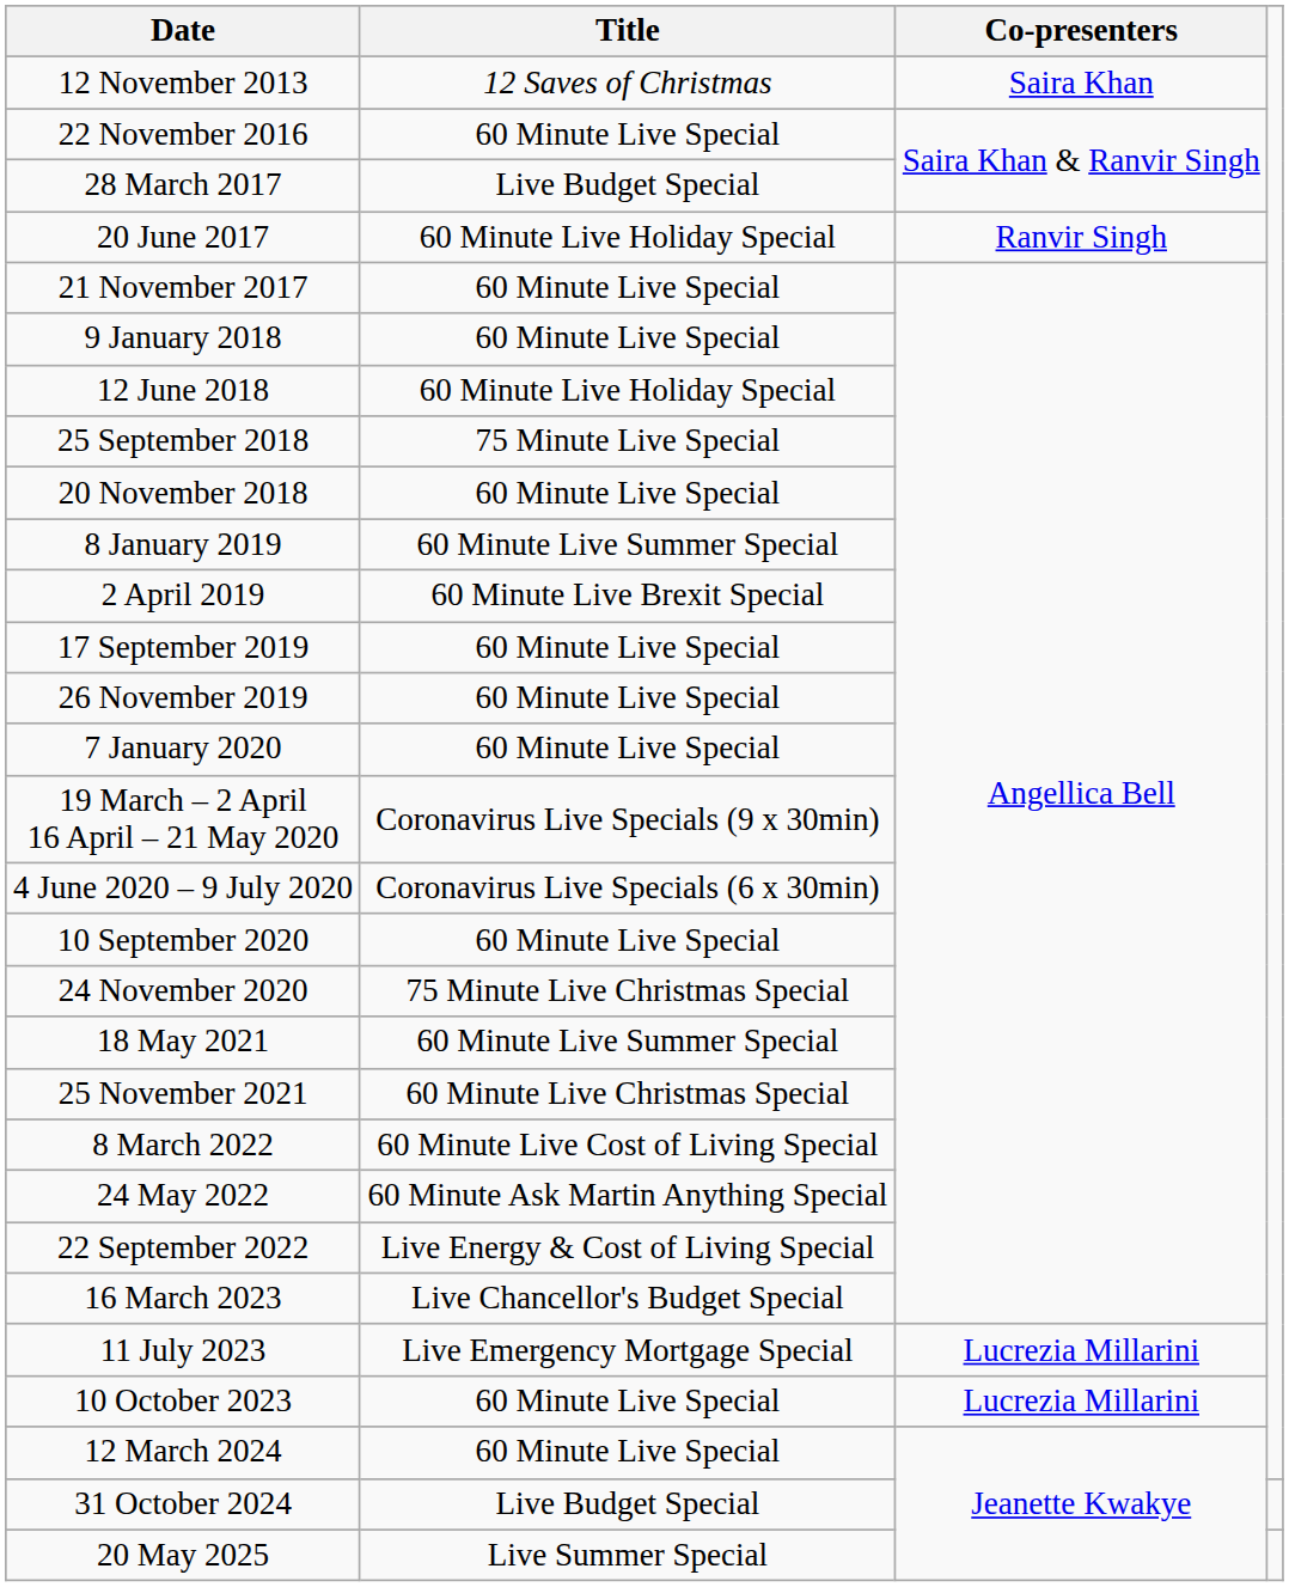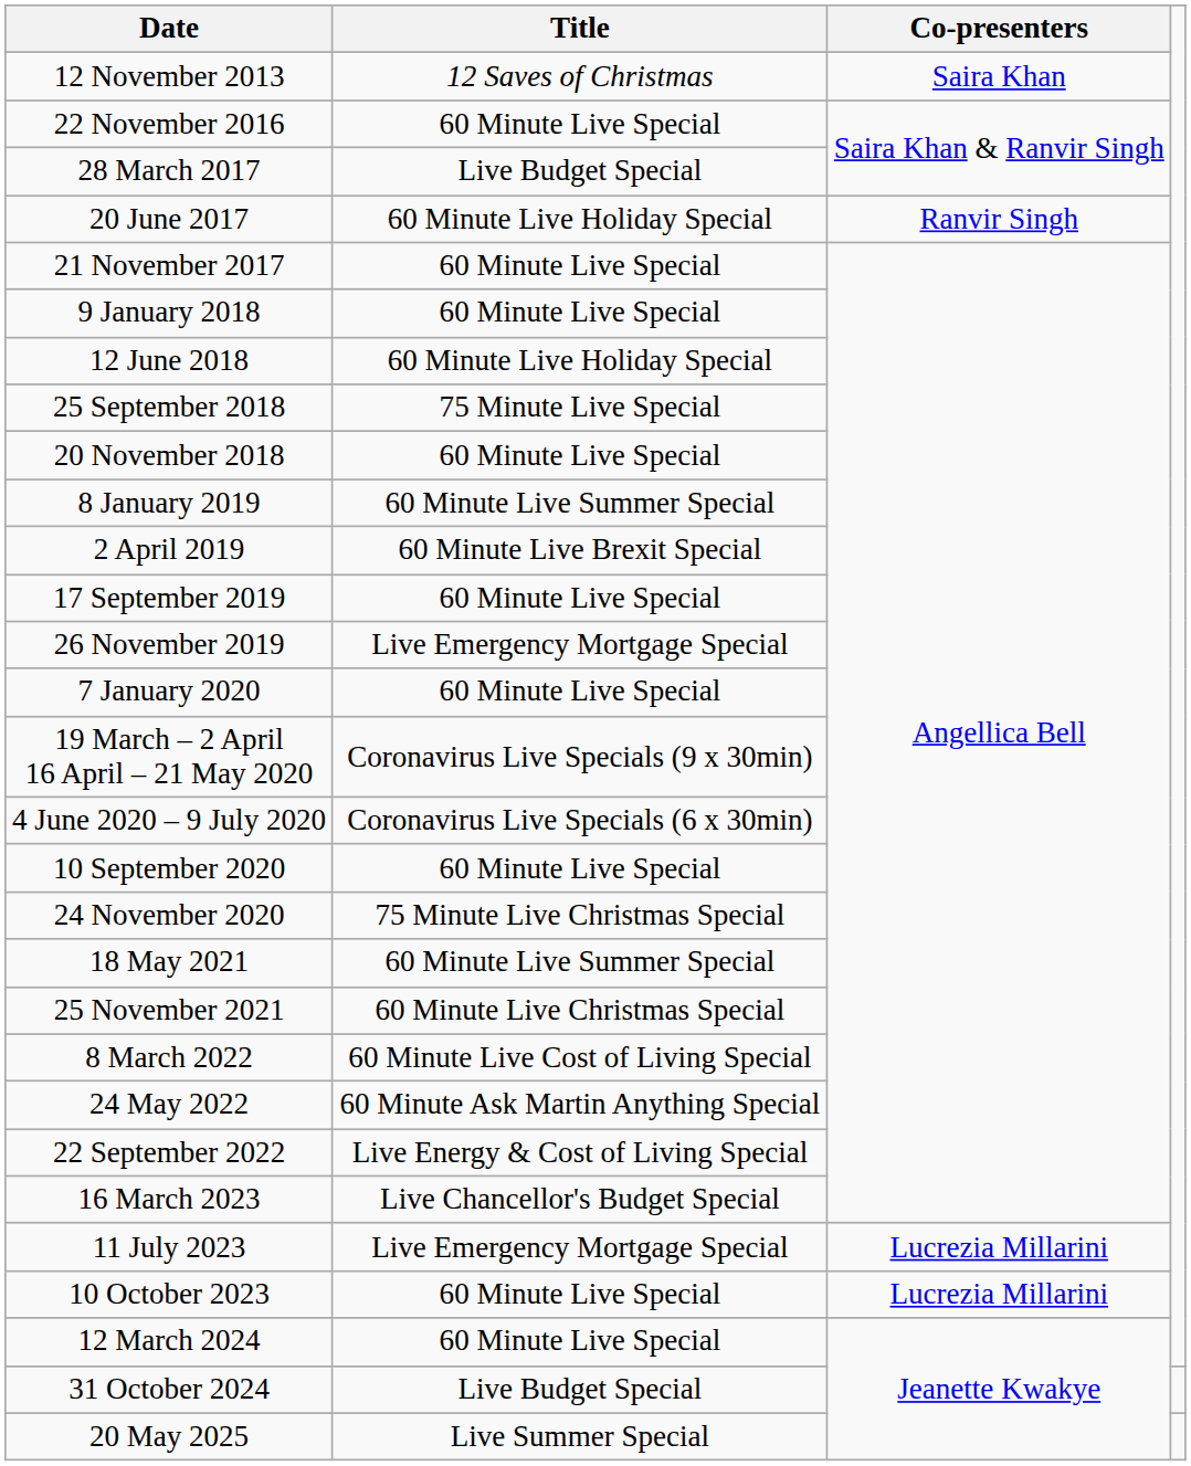 <table class="wikitable" style="text-align:center;">
 <tr>
 <th>Date</th>
 <th>Title</th>
 <th>Co-presenters</th>
 </tr>
 <tr>
 <td>12 November 2013</td>
 <td><em>12 Saves of Christmas</em></td>
 <td><a href='#'>Saira Khan</a></td>
 </tr>
 <tr>
 <td>22 November 2016</td>
 <td>60 Minute Live Special</td>
 <td rowspan=2><a href='#'>Saira Khan</a> & <a href='#'>Ranvir Singh</a></td>
 </tr>
 <tr>
 <td>28 March 2017</td>
 <td>Live Budget Special</td>
 </tr>
 <tr>
 <td>20 June 2017</td>
 <td>60 Minute Live Holiday Special</td>
 <td><a href='#'>Ranvir Singh</a></td>
 </tr>
 <tr>
 <td>21 November 2017</td>
 <td>60 Minute Live Special</td>
 <td rowspan="20"><a href='#'>Angellica Bell</a></td>
 </tr>
 <tr>
 <td>9 January 2018</td>
 <td>60 Minute Live Special</td>
 </tr>
 <tr>
 <td>12 June 2018</td>
 <td>60 Minute Live Holiday Special</td>
 </tr>
 <tr>
 <td>25 September 2018</td>
 <td>75 Minute Live Special</td>
 </tr>
 <tr>
 <td>20 November 2018</td>
 <td>60 Minute Live Special</td>
 </tr>
 <tr>
 <td>8 January 2019</td>
 <td>60 Minute Live Summer Special</td>
 </tr>
 <tr>
 <td>2 April 2019</td>
 <td>60 Minute Live Brexit Special</td>
 </tr>
 <tr>
 <td>17 September 2019</td>
 <td>60 Minute Live Special</td>
 </tr>
 <tr>
 <td>26 November 2019</td>
-<td>60 Minute Live Special</td>
+<td>Live Emergency Mortgage Special</td>
 </tr>
 <tr>
 <td>7 January 2020</td>
 <td>60 Minute Live Special</td>
 </tr>
 <tr>
 <td>19 March – 2 April <br> 16 April – 21 May 2020</td>
 <td>Coronavirus Live Specials (9 x 30min)</td>
 </tr>
 <tr>
 <td>4 June 2020 – 9 July 2020</td>
 <td>Coronavirus Live Specials (6 x 30min)</td>
 </tr>
 <tr>
 <td>10 September 2020</td>
 <td>60 Minute Live Special</td>
 </tr>
 <tr>
 <td>24 November 2020</td>
 <td>75 Minute Live Christmas Special</td>
 </tr>
 <tr>
 <td>18 May 2021</td>
 <td>60 Minute Live Summer Special</td>
 </tr>
 <tr>
 <td>25 November 2021</td>
 <td>60 Minute Live Christmas Special</td>
 </tr>
 <tr>
 <td>8 March 2022</td>
 <td>60 Minute Live Cost of Living Special</td>
 </tr>
 <tr>
 <td>24 May 2022</td>
 <td>60 Minute Ask Martin Anything Special</td>
 </tr>
 <tr>
 <td>22 September 2022</td>
 <td>Live Energy & Cost of Living Special</td>
 </tr>
 <tr>
 <td>16 March 2023</td>
 <td>Live Chancellor's Budget Special</td>
 </tr>
 <tr>
 <td>11 July 2023</td>
 <td>Live Emergency Mortgage Special</td>
 <td><a href='#'>Lucrezia Millarini</a></td>
 </tr>
 <tr>
 <td>10 October 2023</td>
 <td>60 Minute Live Special</td>
 <td><a href='#'>Lucrezia Millarini</a></td>
 </tr>
 <tr>
 <td>12 March 2024</td>
 <td>60 Minute Live Special</td>
 <td rowspan="3"><a href='#'>Jeanette Kwakye</a></td>
 </tr>
 <tr>
 <td>31 October 2024</td>
 <td>Live Budget Special</td>
 <td></td>
 </tr>
 <tr>
 <td>20 May 2025</td>
 <td>Live Summer Special</td>
 </tr>
 </table>
